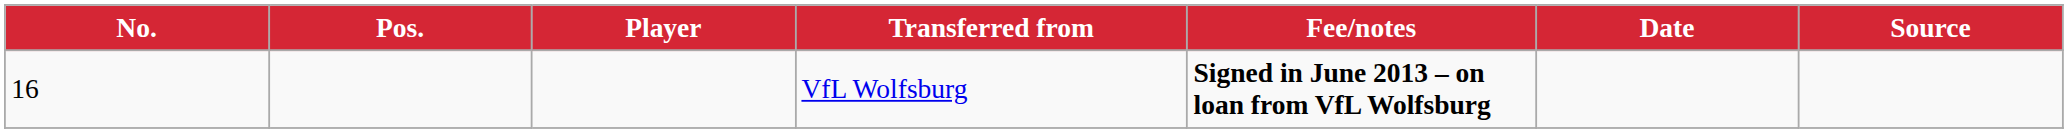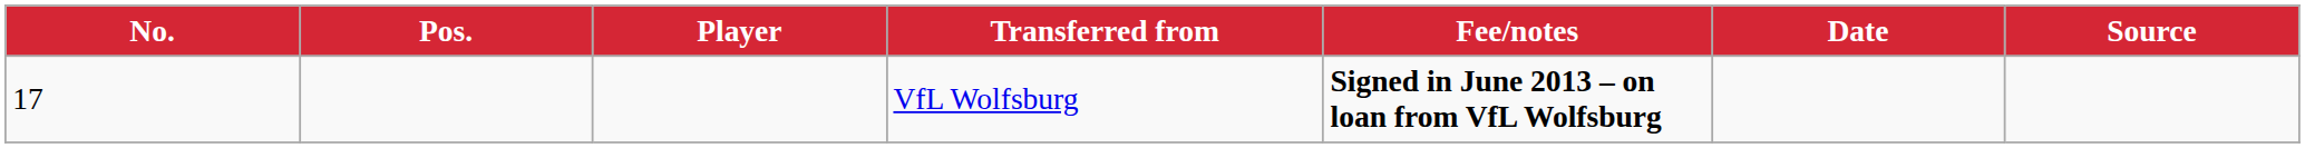 <table class="wikitable sortable" style="width:90%; text-align:center; font-size:95%; text-align:left;">
 <tr>
 <th style="color:white; background:#D52635; width:50px;"><strong>No.</strong></th>
 <th style="color:white; background:#D52635; width:50px;"><strong>Pos.</strong></th>
 <th style="color:white; background:#D52635; width:50px;"><strong>Player</strong></th>
 <th style="color:white; background:#D52635; width:50px;"><strong>Transferred from</strong></th>
 <th style="color:white; background:#D52635; width:50px;"><strong>Fee/notes</strong></th>
 <th style="color:white; background:#D52635; width:50px;"><strong>Date</strong></th>
 <th style="color:white; background:#D52635; width:50px;"><strong>Source</strong></th>
 </tr>
 <tr>
-<td>16</td>
+<td>17</td>
 <td align=center></td>
 <td></td>
 <td> <a href='#'>VfL Wolfsburg</a></td>
 <td><strong>Signed in June 2013 – on loan from VfL Wolfsburg</strong></td>
 <td></td>
 <td></td>
 </tr>
 </table>
